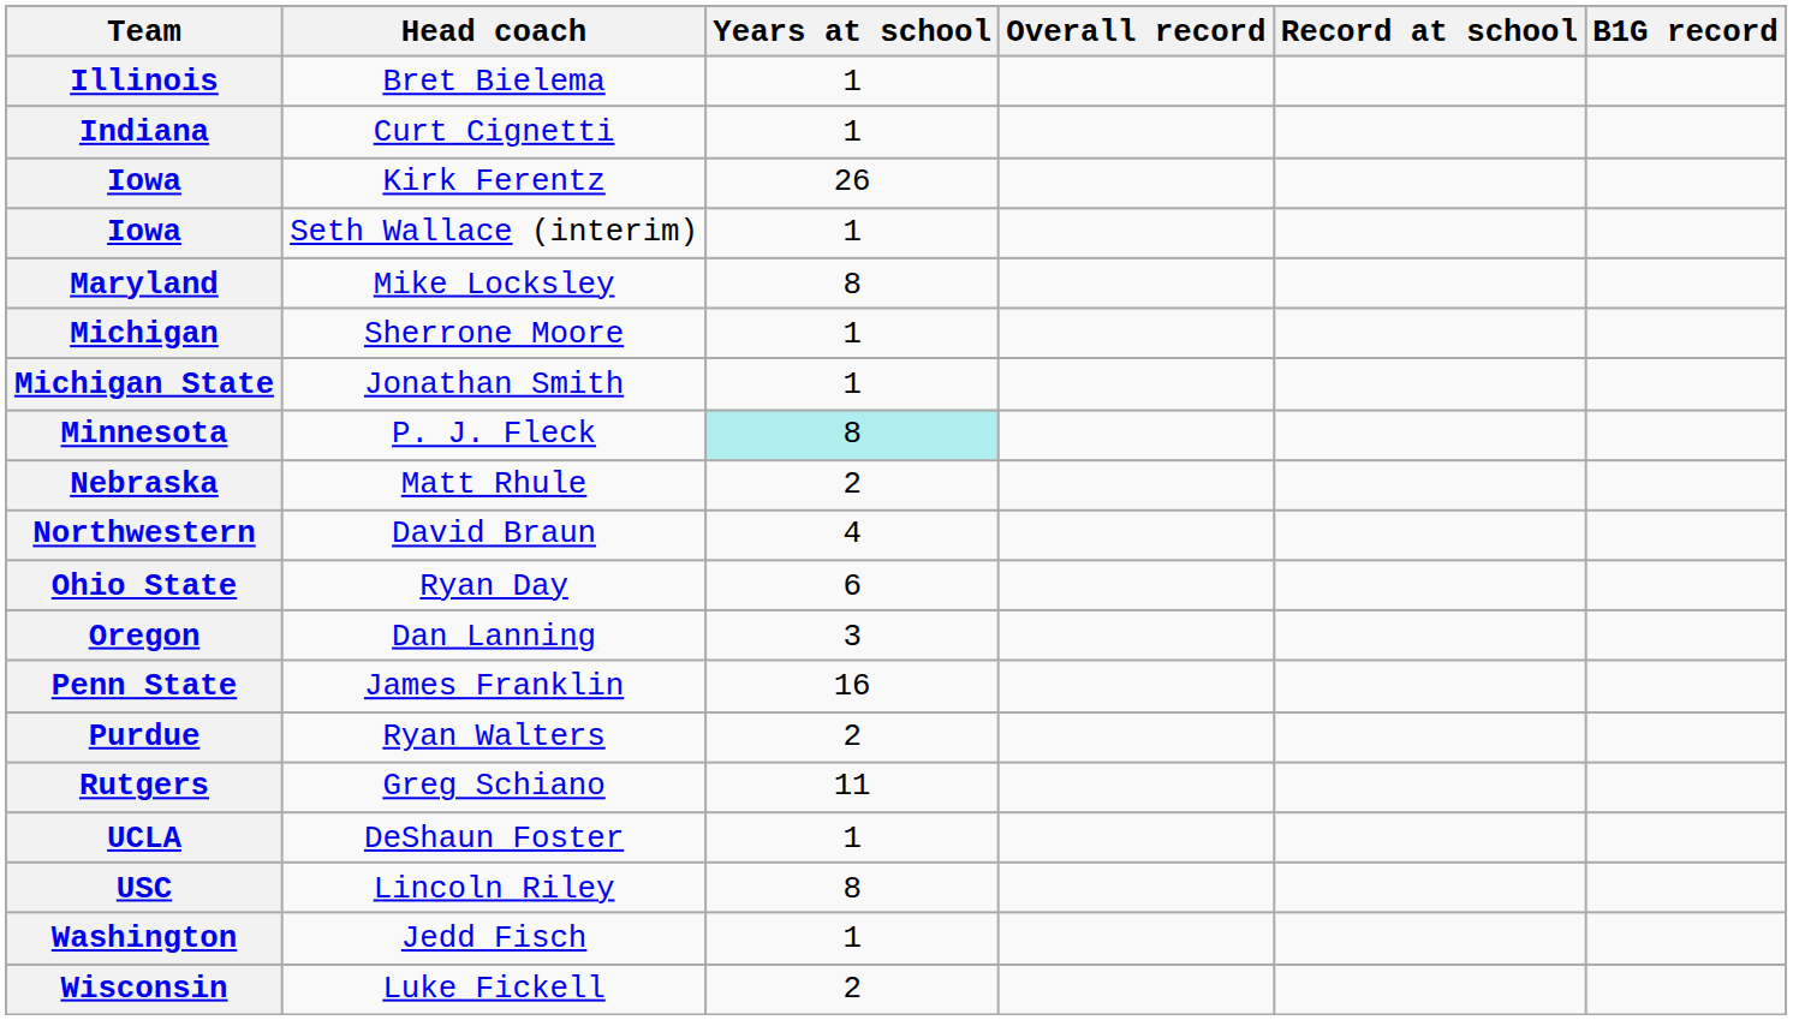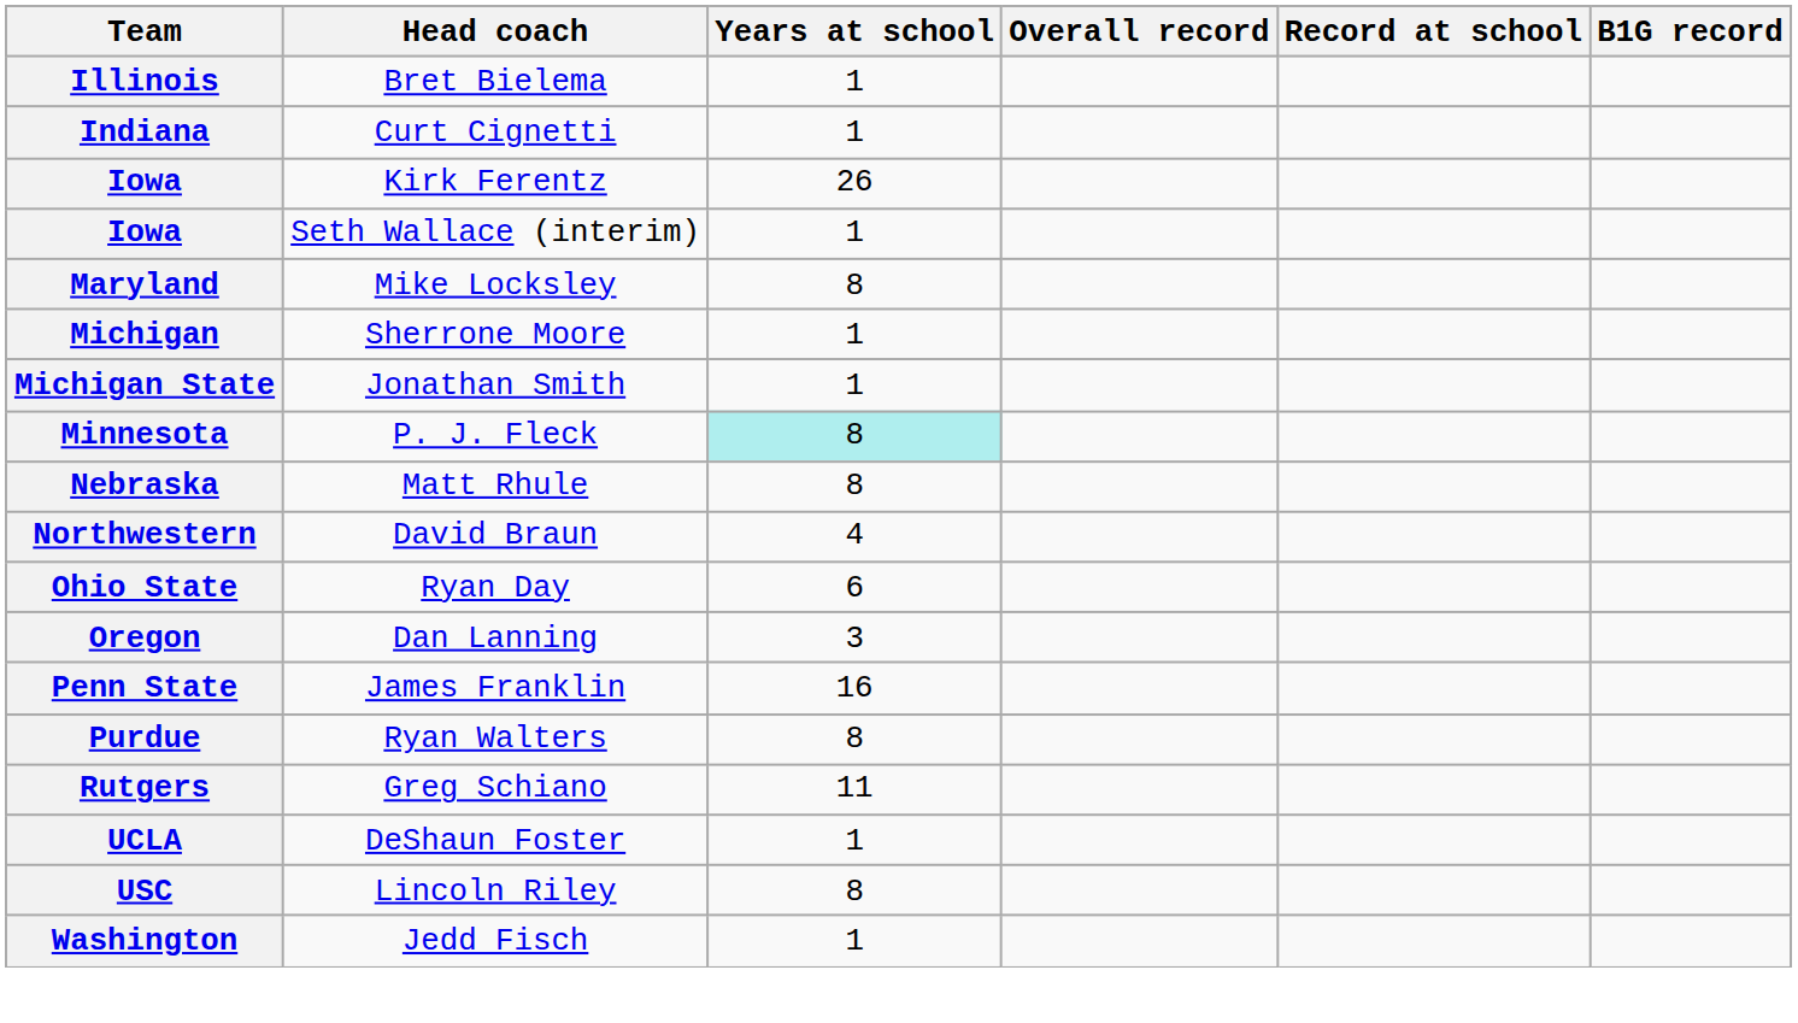 <table class="wikitable sortable" style="text-align: center;">
 <tr>
 <th width="110">Team</th>
 <th>Head coach</th>
 <th>Years at school</th>
 <th>Overall record</th>
 <th>Record at school</th>
 <th>B1G record</th>
 </tr>
 <tr>
 <th style="text-align:center;"><a href='#'>Illinois</a></th>
 <td><a href='#'>Bret Bielema</a></td>
 <td>1</td>
 <td data-sort-value=></td>
 <td data-sort-value=></td>
 <td data-sort-value=></td>
 </tr>
 <tr>
 <th style="text-align:center;"><a href='#'>Indiana</a></th>
 <td><a href='#'>Curt Cignetti</a></td>
 <td>1</td>
 <td data-sort-value=></td>
 <td data-sort-value=></td>
 <td data-sort-value=></td>
 </tr>
 <tr>
 <th style="text-align:center;"><a href='#'>Iowa</a></th>
 <td><a href='#'>Kirk Ferentz</a></td>
 <td>26</td>
 <td data-sort-value=></td>
 <td data-sort-value=></td>
 <td data-sort-value=></td>
 </tr>
 <tr>
 <th style="text-align:center;"><a href='#'>Iowa</a></th>
 <td><a href='#'>Seth Wallace</a> (interim)</td>
 <td>1</td>
 <td data-sort-value=></td>
 <td data-sort-value=></td>
 <td data-sort-value=></td>
 </tr>
 <tr>
 <th style="text-align:center;"><a href='#'>Maryland</a></th>
 <td><a href='#'>Mike Locksley</a></td>
 <td>8</td>
 <td data-sort-value=></td>
 <td data-sort-value=></td>
 <td data-sort-value=></td>
 </tr>
 <tr>
 <th style="text-align:center;"><a href='#'>Michigan</a></th>
 <td><a href='#'>Sherrone Moore</a></td>
 <td>1</td>
 <td data-sort-value=></td>
 <td data-sort-value=></td>
 <td data-sort-value=></td>
 </tr>
 <tr>
 <th style="text-align:center;"><a href='#'>Michigan State</a></th>
 <td><a href='#'>Jonathan Smith</a></td>
 <td>1</td>
 <td data-sort-value=></td>
 <td data-sort-value=></td>
 <td data-sort-value=></td>
 </tr>
 <tr>
 <th style="text-align:center;"><a href='#'>Minnesota</a></th>
 <td><a href='#'>P. J. Fleck</a></td>
 <td style="background: paleturquoise;">8</td>
 <td data-sort-value=></td>
 <td data-sort-value=></td>
 <td data-sort-value=></td>
 </tr>
 <tr>
 <th style="text-align:center;"><a href='#'>Nebraska</a></th>
 <td><a href='#'>Matt Rhule</a></td>
-<td>2</td>
+<td>8</td>
 <td data-sort-value=></td>
 <td data-sort-value=></td>
 <td data-sort-value=></td>
 </tr>
 <tr>
 <th style="text-align:center;"><a href='#'>Northwestern</a></th>
 <td><a href='#'>David Braun</a></td>
 <td>4</td>
 <td data-sort-value=></td>
 <td data-sort-value=></td>
 <td data-sort-value=></td>
 </tr>
 <tr>
 <th><a href='#'>Ohio State</a></th>
 <td><a href='#'>Ryan Day</a></td>
 <td>6</td>
 <td data-sort-value=></td>
 <td data-sort-value=></td>
 <td data-sort-value=></td>
 </tr>
 <tr>
 <th style="text-align:center;"><a href='#'>Oregon</a></th>
 <td><a href='#'>Dan Lanning</a></td>
 <td>3</td>
 <td data-sort-value=></td>
 <td data-sort-value=></td>
 <td data-sort-value=></td>
 </tr>
 <tr>
 <th style="text-align:center;"><a href='#'>Penn State</a></th>
 <td><a href='#'>James Franklin</a></td>
 <td>16</td>
 <td data-sort-value=></td>
 <td data-sort-value=></td>
 <td data-sort-value=></td>
 </tr>
 <tr>
 <th style="text-align:center;"><a href='#'>Purdue</a></th>
 <td><a href='#'>Ryan Walters</a></td>
-<td>2</td>
+<td>8</td>
 <td data-sort-value=></td>
 <td data-sort-value=></td>
 <td data-sort-value=></td>
 </tr>
 <tr>
 <th style="text-align:center;"><a href='#'>Rutgers</a></th>
 <td><a href='#'>Greg Schiano</a></td>
 <td>11</td>
 <td data-sort-value=></td>
 <td data-sort-value=></td>
 <td data-sort-value=></td>
 </tr>
 <tr>
 <th style="text-align:center;"><a href='#'>UCLA</a></th>
 <td><a href='#'>DeShaun Foster</a></td>
 <td>1</td>
 <td data-sort-value=></td>
 <td data-sort-value=></td>
 <td data-sort-value=></td>
 </tr>
 <tr>
 <th style="text-align:center;"><a href='#'>USC</a></th>
 <td><a href='#'>Lincoln Riley</a></td>
 <td>8</td>
 <td data-sort-value=></td>
 <td data-sort-value=></td>
 <td data-sort-value=></td>
 </tr>
 <tr>
 <th style="text-align:center;"><a href='#'>Washington</a></th>
 <td><a href='#'>Jedd Fisch</a></td>
 <td>1</td>
 <td data-sort-value=></td>
 <td data-sort-value=></td>
 <td data-sort-value=></td>
 </tr>
-<tr>
-<th style="text-align:center;"><a href='#'>Wisconsin</a></th>
-<td><a href='#'>Luke Fickell</a></td>
-<td>2</td>
-<td data-sort-value=></td>
-<td data-sort-value=></td>
-<td data-sort-value=></td>
-</tr>
 </table>
